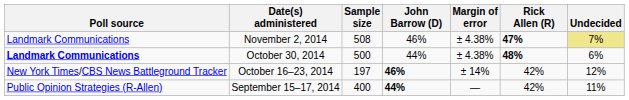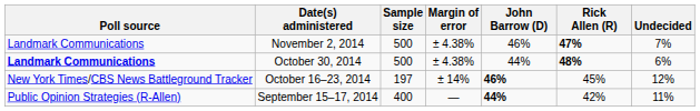 <table class="wikitable">
 <tr valign= bottom>
 <th>Poll source</th>
 <th>Date(s)<br>administered</th>
 <th>Sample<br>size</th>
+<th>Margin of<br>error</th>
 <th style="width:100px;">John<br>Barrow (D)</th>
-<th>Margin of<br>error</th>
 <th style="width:100px;">Rick<br>Allen (R)</th>
 <th>Undecided</th>
 </tr>
 <tr>
 <td><a href='#'>Landmark Communications</a></td>
 <td align=center>November 2, 2014</td>
-<td align=center>508</td>
+<td align=center>500</td>
+<td align=center>± 4.38%</td>
 <td align=center>46%</td>
-<td align=center>± 4.38%</td>
 <td><strong>47%</strong></td>
-<td align=center style="background: khaki;">7%</td>
+<td align=center>7%</td>
 </tr>
 <tr>
 <td><strong><a href='#'>Landmark Communications</a></strong></td>
 <td align=center>October 30, 2014</td>
 <td align=center>500</td>
+<td align=center>± 4.38%</td>
 <td align=center>44%</td>
-<td align=center>± 4.38%</td>
 <td><strong>48%</strong></td>
 <td align=center>6%</td>
 </tr>
 <tr>
 <td><a href='#'>New York Times</a>/<a href='#'>CBS News Battleground Tracker</a></td>
 <td align=center>October 16–23, 2014</td>
 <td align=center>197</td>
+<td align=center>± 14%</td>
 <td><strong>46%</strong></td>
-<td align=center>± 14%</td>
-<td align=center>42%</td>
+<td align=center>45%</td>
 <td align=center>12%</td>
 </tr>
 <tr>
 <td><a href='#'>Public Opinion Strategies (R-Allen)</a></td>
 <td align=center>September 15–17, 2014</td>
 <td align=center>400</td>
+<td align=center>—</td>
 <td><strong>44%</strong></td>
-<td align=center>—</td>
 <td align=center>42%</td>
 <td align=center>11%</td>
 </tr>
 </table>
